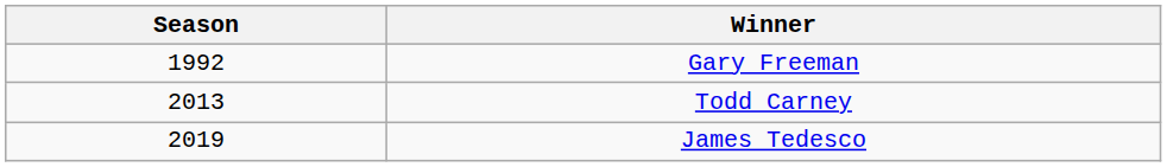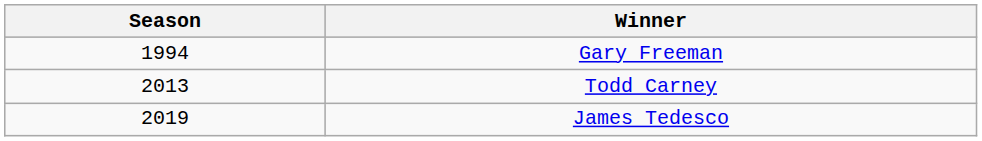 <table class="wikitable" width="50%" style="text-align: center;">
 <tr>
 <th>Season</th>
 <th>Winner</th>
 </tr>
 <tr>
-<td>1992</td>
+<td>1994</td>
 <td><a href='#'>Gary Freeman</a></td>
 </tr>
 <tr>
 <td>2013</td>
 <td><a href='#'>Todd Carney</a></td>
 </tr>
 <tr>
 <td>2019</td>
 <td><a href='#'>James Tedesco</a></td>
 </tr>
 </table>
